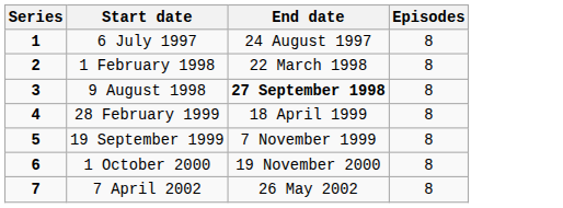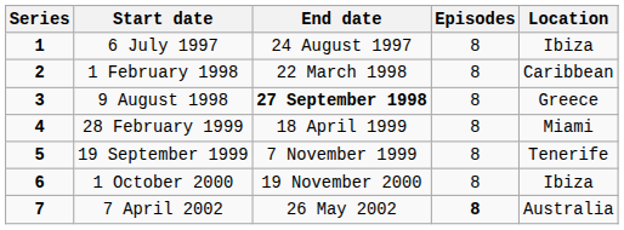 <table class="wikitable" style="text-align:center;">
 <tr>
 <th>Series</th>
 <th>Start date</th>
 <th>End date</th>
 <th>Episodes</th>
+<th>Location</th>
 </tr>
 <tr>
 <td><strong>1</strong></td>
 <td>6 July 1997</td>
 <td>24 August 1997</td>
 <td>8</td>
+<td>Ibiza</td>
 </tr>
 <tr>
 <td><strong>2</strong></td>
 <td>1 February 1998</td>
 <td>22 March 1998</td>
 <td>8</td>
+<td>Caribbean</td>
 </tr>
 <tr>
 <td><strong>3</strong></td>
 <td>9 August 1998</td>
 <td><strong>27 September 1998</strong></td>
 <td>8</td>
+<td>Greece</td>
 </tr>
 <tr>
 <td><strong>4</strong></td>
 <td>28 February 1999</td>
 <td>18 April 1999</td>
 <td>8</td>
+<td>Miami</td>
 </tr>
 <tr>
 <td><strong>5</strong></td>
 <td>19 September 1999</td>
 <td>7 November 1999</td>
 <td>8</td>
+<td>Tenerife</td>
 </tr>
 <tr>
 <td><strong>6</strong></td>
 <td>1 October 2000</td>
 <td>19 November 2000</td>
 <td>8</td>
+<td>Ibiza</td>
 </tr>
 <tr>
 <td><strong>7</strong></td>
 <td>7 April 2002</td>
 <td>26 May 2002</td>
-<td>8</td>
+<td><strong>8</strong></td>
+<td>Australia</td>
 </tr>
 </table>
